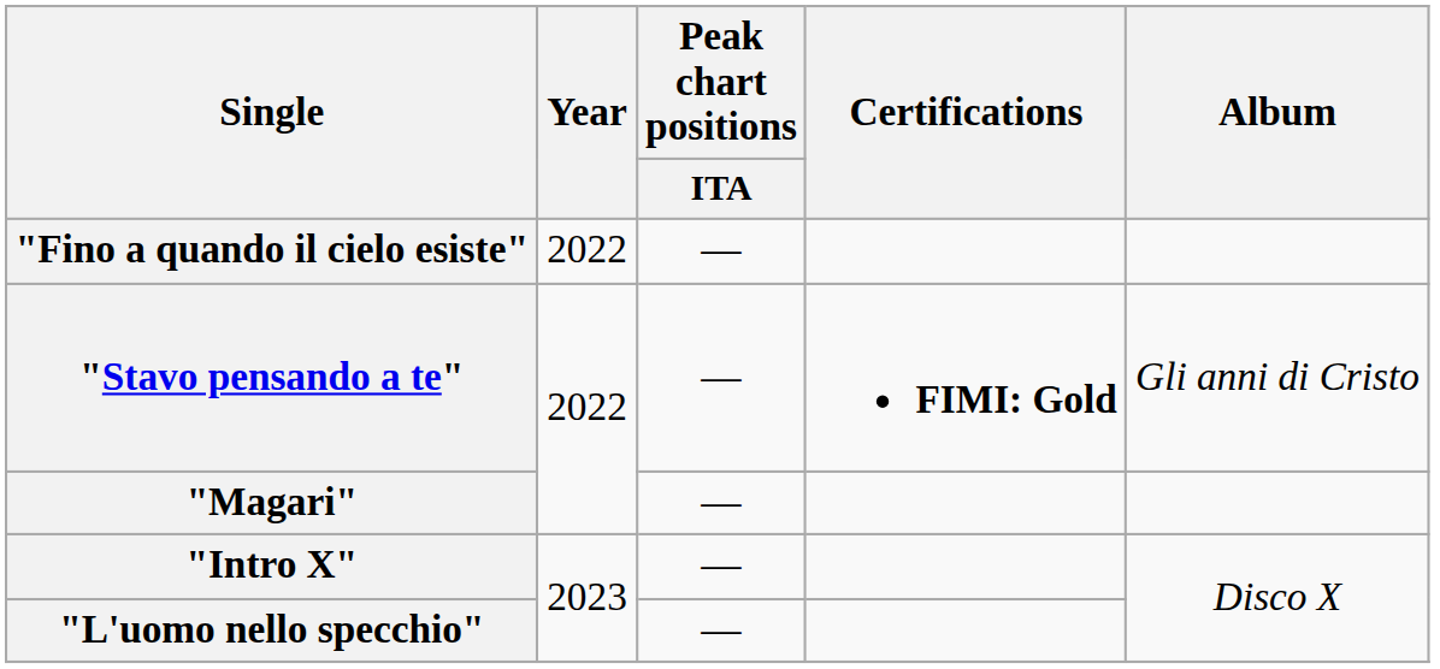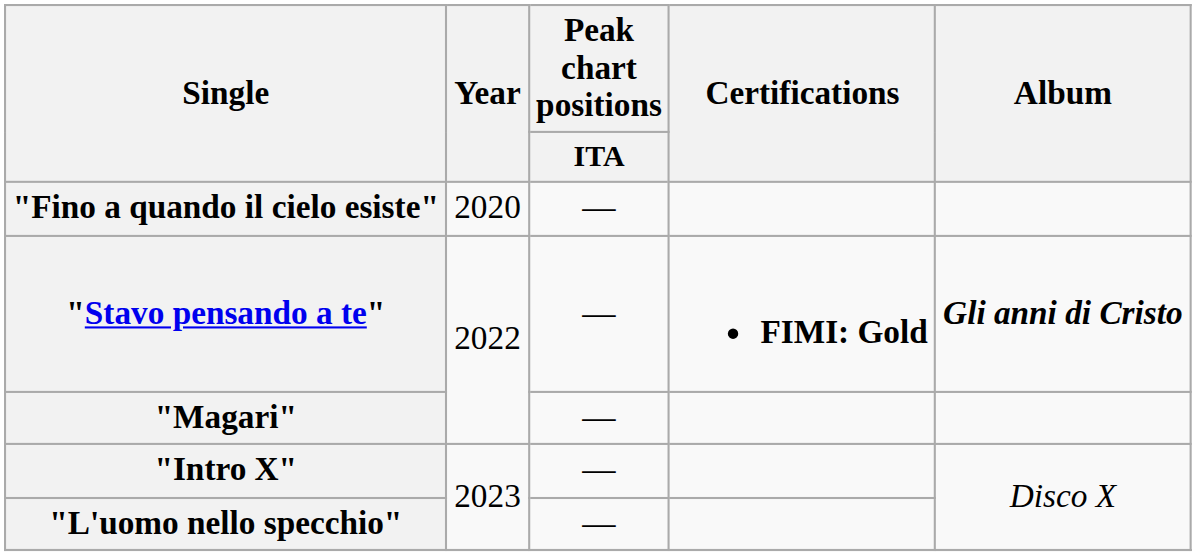 <table class="wikitable plainrowheaders" style="text-align:center;">
 <tr>
 <th scope="col" rowspan="2">Single</th>
 <th scope="col" rowspan="2">Year</th>
 <th scope="col" colspan="1">Peak chart positions</th>
 <th scope="col" rowspan="2">Certifications</th>
 <th scope="col" rowspan="2">Album</th>
 </tr>
 <tr>
 <th scope="col" style="width:3em;font-size:90%;">ITA</th>
 </tr>
 <tr>
 <th scope="row">"Fino a quando il cielo esiste"<br></th>
-<td>2022</td>
+<td>2020</td>
 <td>—</td>
 <td></td>
 <td></td>
 </tr>
 <tr>
 <th scope="row">"<a href='#'>Stavo pensando a te</a>"<br></th>
 <td rowspan="2">2022</td>
 <td>—</td>
 <td><strong><br><ul><li>FIMI: Gold</li></ul></strong></td>
-<td><em>Gli anni di Cristo</em></td>
+<td><strong><em>Gli anni di Cristo</em></strong></td>
 </tr>
 <tr>
 <th scope="row">"Magari"<br></th>
 <td>—</td>
 <td></td>
 <td></td>
 </tr>
 <tr>
 <th scope="row">"Intro X"<br></th>
 <td rowspan="2">2023</td>
 <td>—</td>
 <td></td>
 <td rowspan="2"><em>Disco X</em></td>
 </tr>
 <tr>
 <th scope="row">"L'uomo nello specchio"<br></th>
 <td>—</td>
 <td></td>
 </tr>
 <tr>
 </tr>
 </table>
